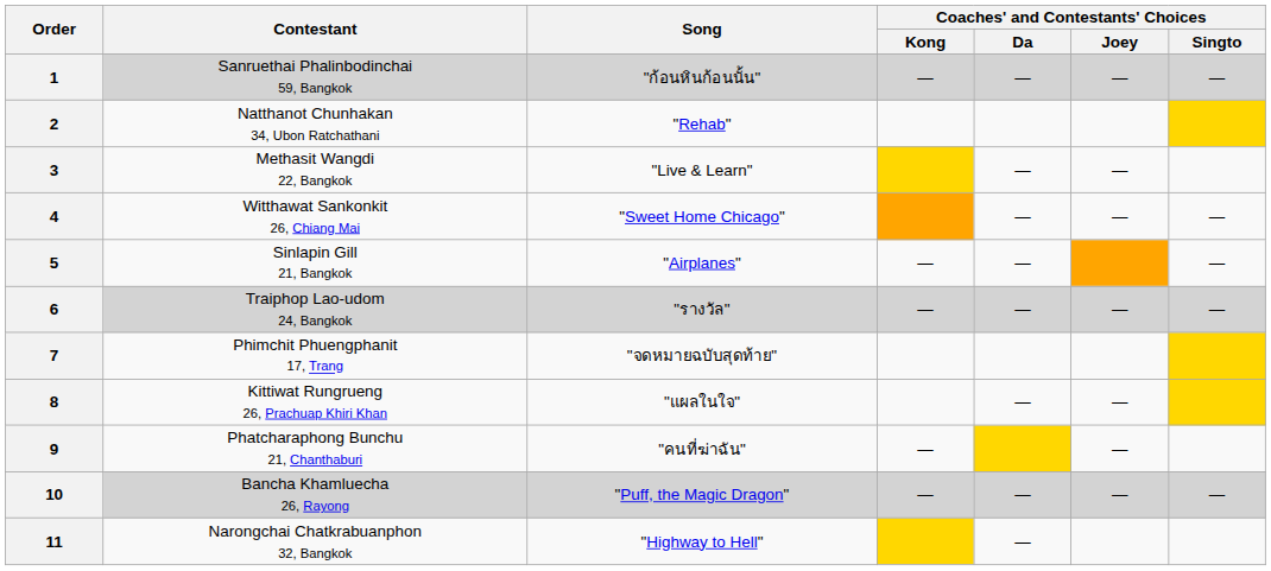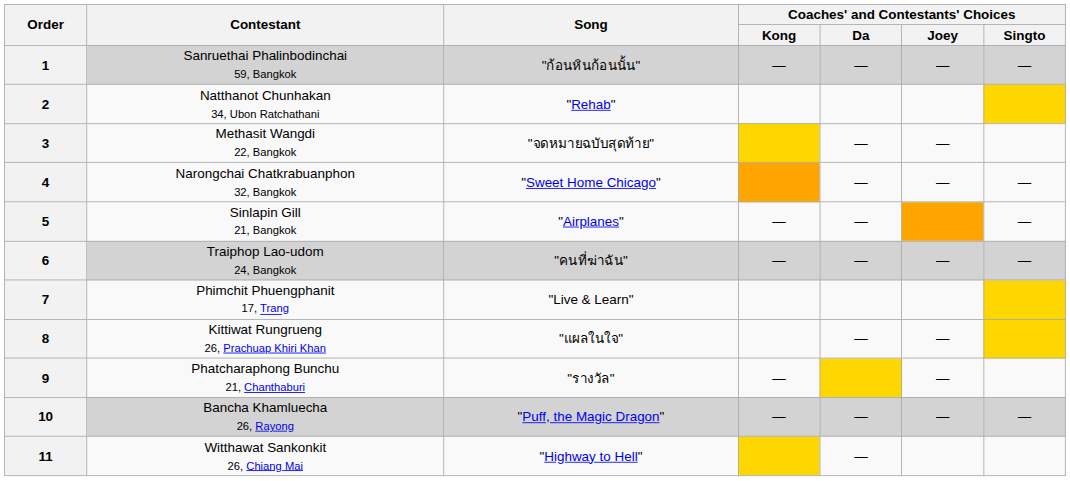 <table class="wikitable" style="text-align:center; line-height:17px; width:100%;">
 <tr>
 <th rowspan=2>Order</th>
 <th rowspan=2>Contestant</th>
 <th rowspan=2>Song</th>
 <th colspan=4>Coaches' and Contestants' Choices</th>
 </tr>
 <tr>
 <th width="90">Kong</th>
 <th width="90">Da</th>
 <th width="90">Joey</th>
 <th width="90">Singto</th>
 </tr>
 <tr bgcolor=lightgrey>
 <th>1</th>
 <td>Sanruethai Phalinbodinchai<br><sub>59, Bangkok</sub></td>
 <td>"ก้อนหินก้อนนั้น"</td>
 <td>—</td>
 <td>—</td>
 <td>—</td>
 <td>—</td>
 </tr>
 <tr>
 <th>2</th>
 <td>Natthanot Chunhakan<br><sub>34, Ubon Ratchathani</sub></td>
 <td>"<a href='#'>Rehab</a>"</td>
 <td style = "text-align:center;"></td>
 <td style = "text-align:center;"></td>
 <td style = "text-align:center;"></td>
 <td style = "background:gold;text-align:center;"></td>
 </tr>
 <tr>
 <th>3</th>
 <td>Methasit Wangdi<br><sub>22, Bangkok</sub></td>
-<td>"Live & Learn"</td>
+<td>"จดหมายฉบับสุดท้าย"</td>
 <td style = "background:gold;text-align:center;"></td>
 <td>—</td>
 <td>—</td>
 <td style = "text-align:center;"></td>
 </tr>
 <tr>
 <th>4</th>
-<td>Witthawat Sankonkit<br><sub>26, <a href='#'>Chiang Mai</a></sub></td>
+<td>Narongchai Chatkrabuanphon<br><sub>32, Bangkok</sub></td>
 <td>"<a href='#'>Sweet Home Chicago</a>"</td>
 <td style = "background:orange;text-align:center;"></td>
 <td>—</td>
 <td>—</td>
 <td>—</td>
 </tr>
 <tr>
 <th>5</th>
 <td>Sinlapin Gill<br><sub>21, Bangkok</sub></td>
 <td>"<a href='#'>Airplanes</a>"</td>
 <td>—</td>
 <td>—</td>
 <td style = "background:orange;text-align:center;"></td>
 <td>—</td>
 </tr>
 <tr bgcolor=lightgrey>
 <th>6</th>
 <td>Traiphop Lao-udom<br><sub>24, Bangkok</sub></td>
-<td>"รางวัล"</td>
+<td>"คนที่ฆ่าฉัน"</td>
 <td>—</td>
 <td>—</td>
 <td>—</td>
 <td>—</td>
 </tr>
 <tr>
 <th>7</th>
 <td>Phimchit Phuengphanit<br><sub>17, <a href='#'>Trang</a></sub></td>
-<td>"จดหมายฉบับสุดท้าย"</td>
+<td>"Live & Learn"</td>
 <td style = "text-align:center;"></td>
 <td style = "text-align:center;"></td>
 <td style = "text-align:center;"></td>
 <td style = "background:gold;text-align:center;"></td>
 </tr>
 <tr>
 <th>8</th>
 <td>Kittiwat Rungrueng<br><sub>26, <a href='#'>Prachuap Khiri Khan</a></sub></td>
 <td>"แผลในใจ"</td>
 <td style = "text-align:center;"></td>
 <td>—</td>
 <td>—</td>
 <td style = "background:gold;text-align:center;"></td>
 </tr>
 <tr>
 <th>9</th>
 <td>Phatcharaphong Bunchu<br><sub>21, <a href='#'>Chanthaburi</a></sub></td>
-<td>"คนที่ฆ่าฉัน"</td>
+<td>"รางวัล"</td>
 <td>—</td>
 <td style = "background:gold;text-align:center;"></td>
 <td>—</td>
 <td style = "text-align:center;"></td>
 </tr>
 <tr bgcolor=lightgrey>
 <th>10</th>
 <td>Bancha Khamluecha<br><sub>26, <a href='#'>Rayong</a></sub></td>
 <td>"<a href='#'>Puff, the Magic Dragon</a>"</td>
 <td>—</td>
 <td>—</td>
 <td>—</td>
 <td>—</td>
 </tr>
 <tr>
 <th>11</th>
-<td>Narongchai Chatkrabuanphon<br><sub>32, Bangkok</sub></td>
+<td>Witthawat Sankonkit<br><sub>26, <a href='#'>Chiang Mai</a></sub></td>
 <td>"<a href='#'>Highway to Hell</a>"</td>
 <td style = "background:gold;text-align:center;"></td>
 <td>—</td>
 <td style = "text-align:center;"></td>
 <td style = "text-align:center;"></td>
 </tr>
 </table>
